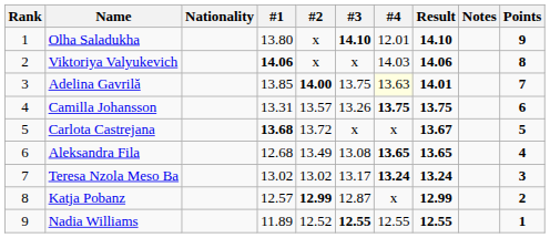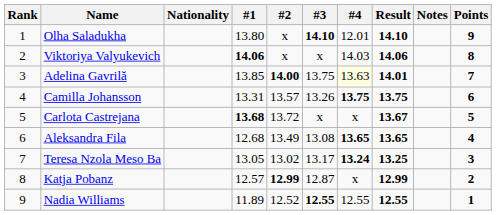 <table class="wikitable sortable" style="text-align:center">
 <tr>
 <th>Rank</th>
 <th>Name</th>
 <th>Nationality</th>
 <th>#1</th>
 <th>#2</th>
 <th>#3</th>
 <th>#4</th>
 <th>Result</th>
 <th>Notes</th>
 <th>Points</th>
 </tr>
 <tr>
 <td>1</td>
 <td align=left><a href='#'>Olha Saladukha</a></td>
 <td align=left></td>
 <td>13.80</td>
 <td>x</td>
 <td><strong>14.10</strong></td>
 <td>12.01</td>
 <td><strong>14.10</strong></td>
 <td></td>
 <td><strong>9</strong></td>
 </tr>
 <tr>
 <td>2</td>
 <td align=left><a href='#'>Viktoriya Valyukevich</a></td>
 <td align=left></td>
 <td><strong>14.06</strong></td>
 <td>x</td>
 <td>x</td>
 <td>14.03</td>
 <td><strong>14.06</strong></td>
 <td></td>
 <td><strong>8</strong></td>
 </tr>
 <tr>
 <td>3</td>
 <td align=left><a href='#'>Adelina Gavrilă</a></td>
 <td align=left></td>
 <td>13.85</td>
 <td><strong>14.00</strong></td>
 <td>13.75</td>
 <td style="background: lightyellow;">13.63</td>
 <td><strong>14.01</strong></td>
 <td></td>
 <td><strong>7</strong></td>
 </tr>
 <tr>
 <td>4</td>
 <td align=left><a href='#'>Camilla Johansson</a></td>
 <td align=left></td>
 <td>13.31</td>
 <td>13.57</td>
 <td>13.26</td>
 <td><strong>13.75</strong></td>
 <td><strong>13.75</strong></td>
 <td></td>
 <td><strong>6</strong></td>
 </tr>
 <tr>
 <td>5</td>
 <td align=left><a href='#'>Carlota Castrejana</a></td>
 <td align=left></td>
 <td><strong>13.68</strong></td>
 <td>13.72</td>
 <td>x</td>
 <td>x</td>
 <td><strong>13.67</strong></td>
 <td></td>
 <td><strong>5</strong></td>
 </tr>
 <tr>
 <td>6</td>
 <td align=left><a href='#'>Aleksandra Fila</a></td>
 <td align=left></td>
 <td>12.68</td>
 <td>13.49</td>
 <td>13.08</td>
 <td><strong>13.65</strong></td>
 <td><strong>13.65</strong></td>
 <td></td>
 <td><strong>4</strong></td>
 </tr>
 <tr>
 <td>7</td>
 <td align=left><a href='#'>Teresa Nzola Meso Ba</a></td>
 <td align=left></td>
-<td>13.02</td>
+<td>13.05</td>
 <td>13.02</td>
 <td>13.17</td>
 <td><strong>13.24</strong></td>
-<td><strong>13.24</strong></td>
+<td><strong>13.25</strong></td>
 <td></td>
 <td><strong>3</strong></td>
 </tr>
 <tr>
 <td>8</td>
 <td align=left><a href='#'>Katja Pobanz</a></td>
 <td align=left></td>
 <td>12.57</td>
 <td><strong>12.99</strong></td>
 <td>12.87</td>
 <td>x</td>
 <td><strong>12.99</strong></td>
 <td></td>
 <td><strong>2</strong></td>
 </tr>
 <tr>
 <td>9</td>
 <td align=left><a href='#'>Nadia Williams</a></td>
 <td align=left></td>
 <td>11.89</td>
 <td>12.52</td>
 <td><strong>12.55</strong></td>
 <td>12.55</td>
 <td><strong>12.55</strong></td>
 <td></td>
 <td><strong>1</strong></td>
 </tr>
 </table>
